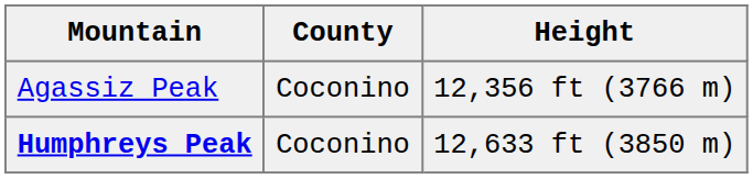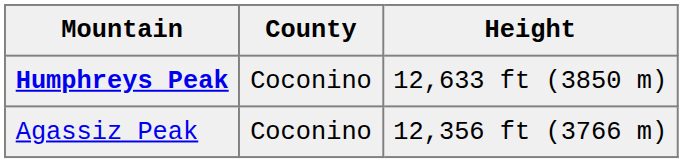 <table border=1 cellspacing=0 cellpadding=5 style="border-collapse: collapse; background:#f0f0f0;">
 <tr>
 <th>Mountain</th>
 <th>County</th>
 <th>Height</th>
 </tr>
 <tr>
+<td><strong><a href='#'>Humphreys Peak</a></strong></td>
+<td>Coconino</td>
+<td>12,633 ft (3850 m)</td>
+</tr>
+<tr>
 <td><a href='#'>Agassiz Peak</a></td>
 <td>Coconino</td>
 <td>12,356 ft (3766 m)</td>
 </tr>
-<tr>
-<td><strong><a href='#'>Humphreys Peak</a></strong></td>
-<td>Coconino</td>
-<td>12,633 ft (3850 m)</td>
-</tr>
 </table>
